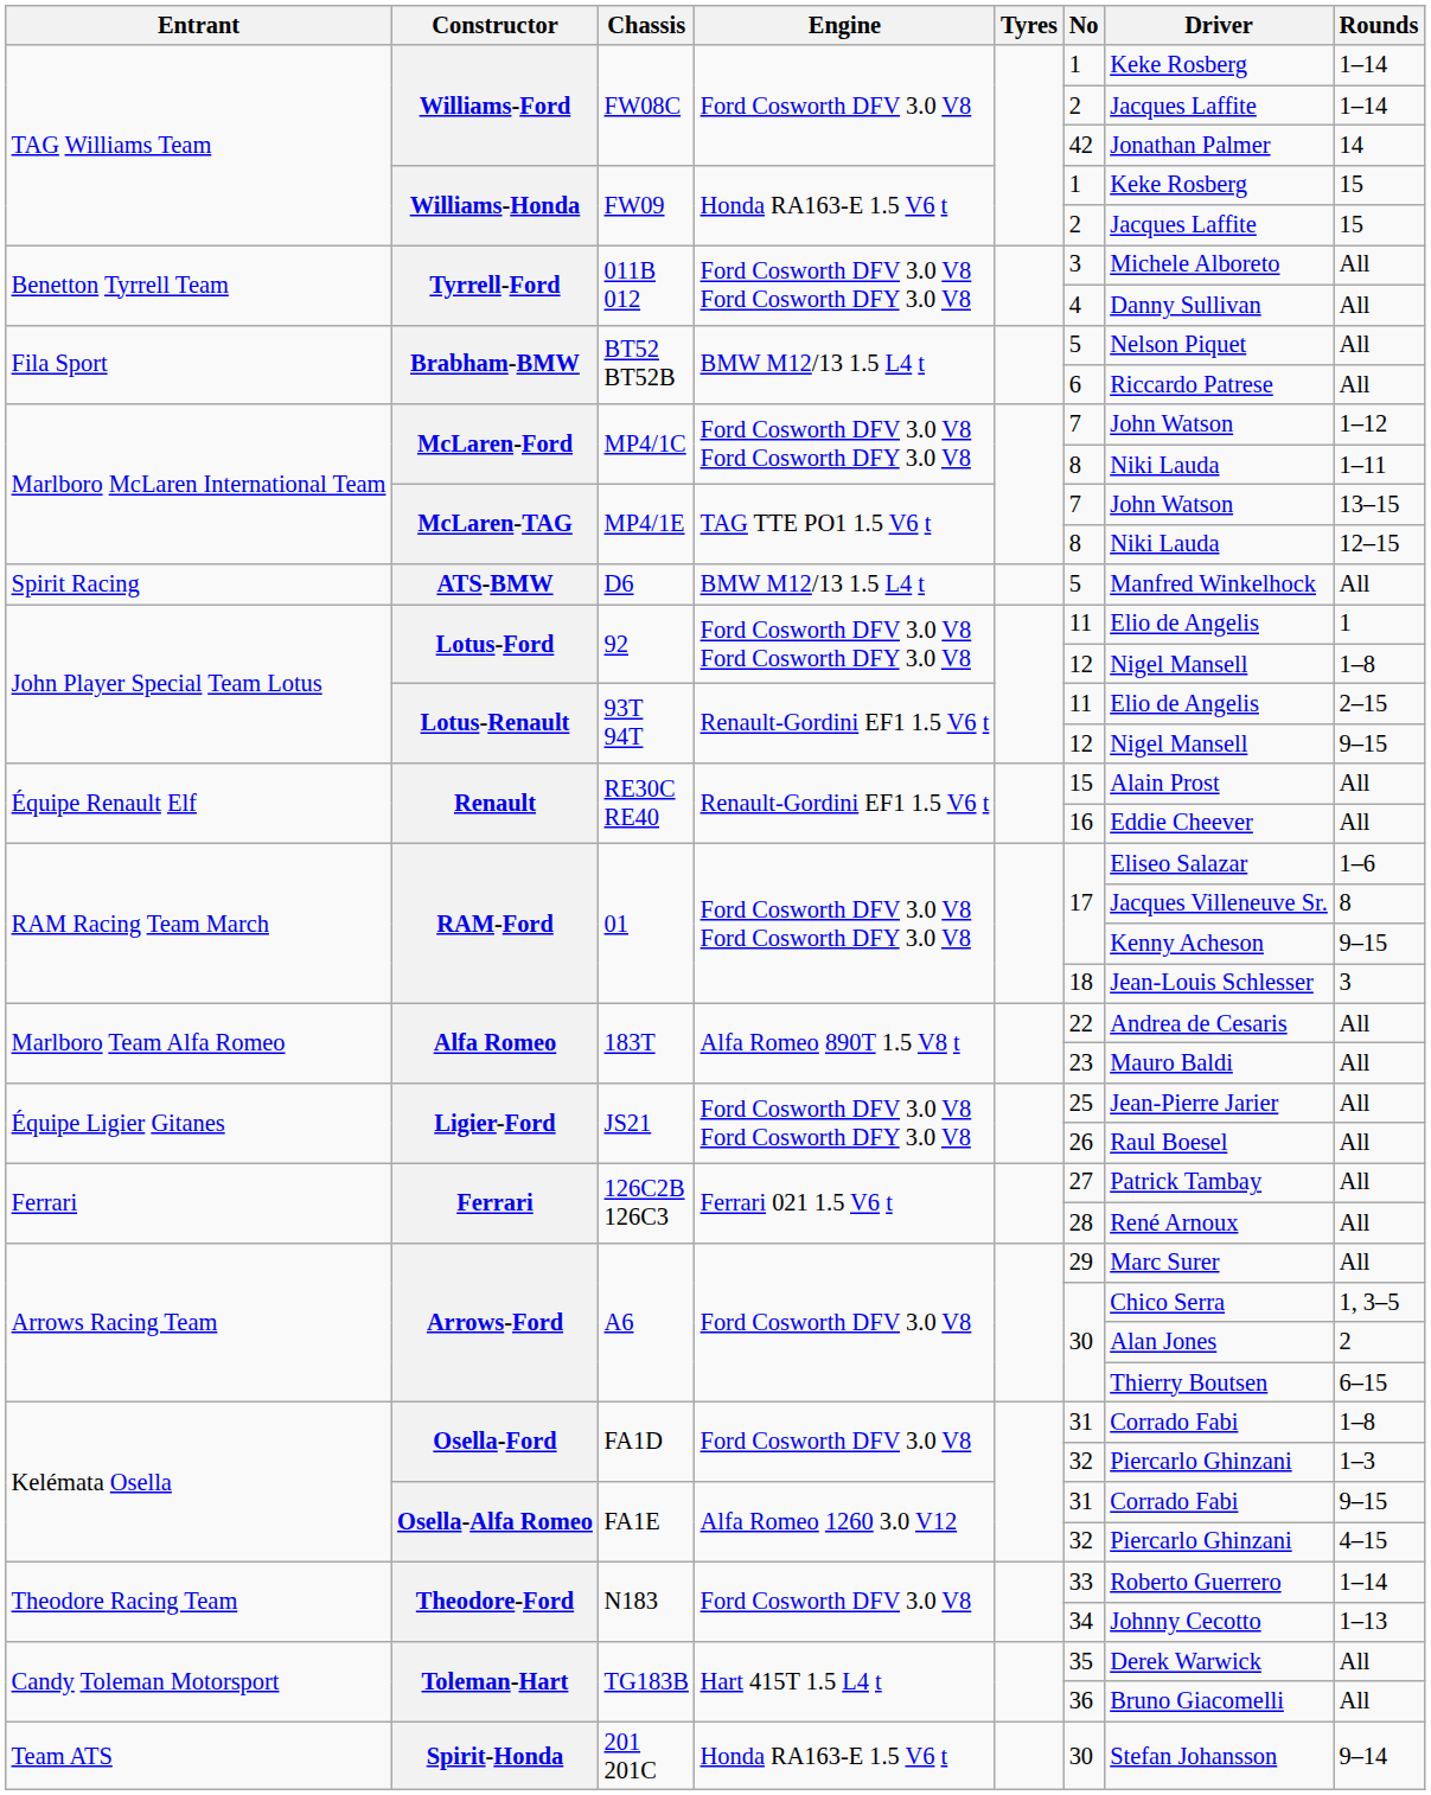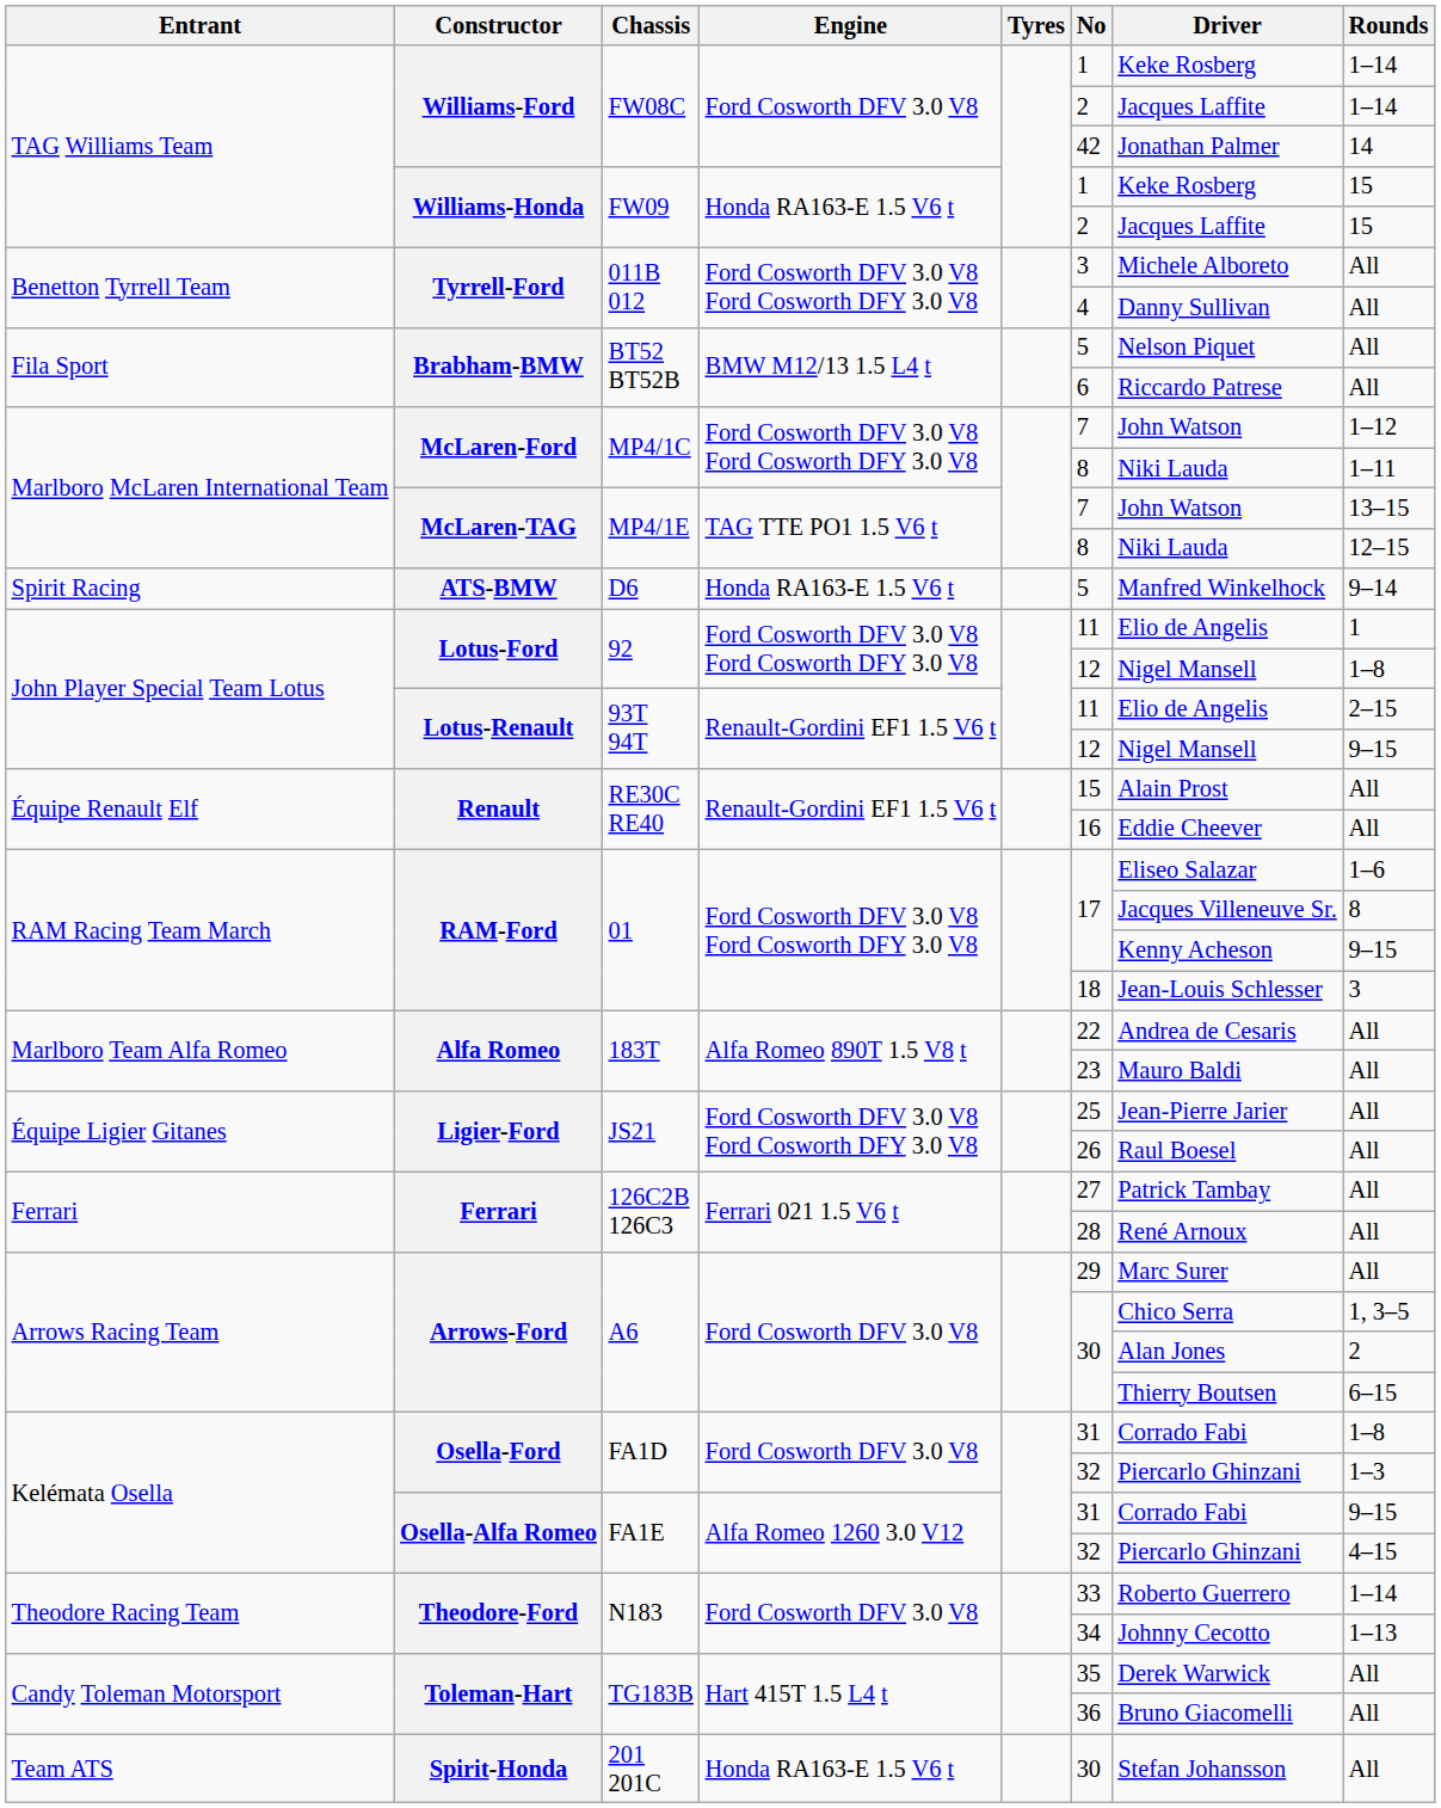 <table class="wikitable sortable" style="font-size: 85%">
 <tr>
 <th>Entrant</th>
 <th>Constructor</th>
 <th>Chassis</th>
 <th>Engine</th>
 <th>Tyres</th>
 <th>No</th>
 <th>Driver</th>
 <th>Rounds</th>
 </tr>
 <tr>
 <td rowspan="5"> <a href='#'>TAG</a> <a href='#'>Williams Team</a></td>
 <th rowspan="3"><a href='#'>Williams</a>-<a href='#'>Ford</a></th>
 <td rowspan="3"><a href='#'>FW08C</a></td>
 <td rowspan="3"><a href='#'>Ford Cosworth DFV</a> 3.0 <a href='#'>V8</a></td>
 <td rowspan="5"></td>
 <td>1</td>
 <td> <a href='#'>Keke Rosberg</a></td>
 <td>1–14</td>
 </tr>
 <tr>
 <td>2</td>
 <td> <a href='#'>Jacques Laffite</a></td>
 <td>1–14</td>
 </tr>
 <tr>
 <td>42</td>
 <td> <a href='#'>Jonathan Palmer</a></td>
 <td>14</td>
 </tr>
 <tr>
 <th rowspan="2"><a href='#'>Williams</a>-<a href='#'>Honda</a></th>
 <td rowspan="2"><a href='#'>FW09</a></td>
 <td rowspan="2"><a href='#'>Honda</a> RA163-E 1.5 <a href='#'>V6</a> <a href='#'>t</a></td>
 <td>1</td>
 <td> <a href='#'>Keke Rosberg</a></td>
 <td>15</td>
 </tr>
 <tr>
 <td>2</td>
 <td> <a href='#'>Jacques Laffite</a></td>
 <td>15</td>
 </tr>
 <tr>
 <td rowspan="2"> <a href='#'>Benetton</a> <a href='#'>Tyrrell Team</a></td>
 <th rowspan="2"><a href='#'>Tyrrell</a>-<a href='#'>Ford</a></th>
 <td rowspan="2"><a href='#'>011B</a><br><a href='#'>012</a></td>
 <td rowspan="2"><a href='#'>Ford Cosworth DFV</a> 3.0 <a href='#'>V8</a><br><a href='#'>Ford Cosworth DFY</a> 3.0 <a href='#'>V8</a></td>
 <td rowspan="2"></td>
 <td>3</td>
 <td> <a href='#'>Michele Alboreto</a></td>
 <td>All</td>
 </tr>
 <tr>
 <td>4</td>
 <td> <a href='#'>Danny Sullivan</a></td>
 <td>All</td>
 </tr>
 <tr>
 <td rowspan="2"> <a href='#'>Fila Sport</a></td>
 <th rowspan="2"><a href='#'>Brabham</a>-<a href='#'>BMW</a></th>
 <td rowspan="2"><a href='#'>BT52</a><br>BT52B</td>
 <td rowspan="2"><a href='#'>BMW M12</a>/13 1.5 <a href='#'>L4</a> <a href='#'>t</a></td>
 <td rowspan="2"></td>
 <td>5</td>
 <td> <a href='#'>Nelson Piquet</a></td>
 <td>All</td>
 </tr>
 <tr>
 <td>6</td>
 <td> <a href='#'>Riccardo Patrese</a></td>
 <td>All</td>
 </tr>
 <tr>
 <td rowspan="4" nowrap> <a href='#'>Marlboro</a> <a href='#'>McLaren International Team</a></td>
 <th rowspan="2"><a href='#'>McLaren</a>-<a href='#'>Ford</a></th>
 <td rowspan="2"><a href='#'>MP4/1C</a></td>
 <td rowspan="2"><a href='#'>Ford Cosworth DFV</a> 3.0 <a href='#'>V8</a><br><a href='#'>Ford Cosworth DFY</a> 3.0 <a href='#'>V8</a></td>
 <td rowspan="4"></td>
 <td>7</td>
 <td> <a href='#'>John Watson</a></td>
 <td>1–12</td>
 </tr>
 <tr>
 <td>8</td>
 <td> <a href='#'>Niki Lauda</a></td>
 <td>1–11</td>
 </tr>
 <tr>
 <th rowspan="2"><a href='#'>McLaren</a>-<a href='#'>TAG</a></th>
 <td rowspan="2"><a href='#'>MP4/1E</a></td>
 <td rowspan="2"><a href='#'>TAG</a> TTE PO1 1.5 <a href='#'>V6</a> <a href='#'>t</a></td>
 <td>7</td>
 <td> <a href='#'>John Watson</a></td>
 <td>13–15</td>
 </tr>
 <tr>
 <td>8</td>
 <td> <a href='#'>Niki Lauda</a></td>
 <td>12–15</td>
 </tr>
 <tr>
 <td> <a href='#'>Spirit Racing</a></td>
 <th><a href='#'>ATS</a>-<a href='#'>BMW</a></th>
 <td><a href='#'>D6</a></td>
-<td><a href='#'>BMW M12</a>/13 1.5 <a href='#'>L4</a> <a href='#'>t</a></td>
+<td><a href='#'>Honda</a> RA163-E 1.5 <a href='#'>V6</a> <a href='#'>t</a></td>
 <td></td>
 <td>5</td>
 <td> <a href='#'>Manfred Winkelhock</a></td>
-<td>All</td>
+<td>9–14</td>
 </tr>
 <tr>
 <td rowspan="4"> <a href='#'>John Player Special</a> <a href='#'>Team Lotus</a></td>
 <th rowspan="2"><a href='#'>Lotus</a>-<a href='#'>Ford</a></th>
 <td rowspan="2"><a href='#'>92</a></td>
 <td rowspan="2"><a href='#'>Ford Cosworth DFV</a> 3.0 <a href='#'>V8</a><br><a href='#'>Ford Cosworth DFY</a> 3.0 <a href='#'>V8</a></td>
 <td rowspan="4"></td>
 <td>11</td>
 <td> <a href='#'>Elio de Angelis</a></td>
 <td>1</td>
 </tr>
 <tr>
 <td>12</td>
 <td> <a href='#'>Nigel Mansell</a></td>
 <td>1–8</td>
 </tr>
 <tr>
 <th rowspan="2"><a href='#'>Lotus</a>-<a href='#'>Renault</a></th>
 <td rowspan="2"><a href='#'>93T</a><br><a href='#'>94T</a></td>
 <td rowspan="2"><a href='#'>Renault-Gordini</a> EF1 1.5 <a href='#'>V6</a> <a href='#'>t</a></td>
 <td>11</td>
 <td> <a href='#'>Elio de Angelis</a></td>
 <td>2–15</td>
 </tr>
 <tr>
 <td>12</td>
 <td> <a href='#'>Nigel Mansell</a></td>
 <td>9–15</td>
 </tr>
 <tr>
 <td rowspan="2"> <a href='#'>Équipe Renault</a> <a href='#'>Elf</a></td>
 <th rowspan="2"><a href='#'>Renault</a></th>
 <td rowspan="2"><a href='#'>RE30C</a><br><a href='#'>RE40</a></td>
 <td rowspan="2" nowrap><a href='#'>Renault-Gordini</a> EF1 1.5 <a href='#'>V6</a> <a href='#'>t</a></td>
 <td rowspan="2"></td>
 <td>15</td>
 <td> <a href='#'>Alain Prost</a></td>
 <td>All</td>
 </tr>
 <tr>
 <td>16</td>
 <td> <a href='#'>Eddie Cheever</a></td>
 <td>All</td>
 </tr>
 <tr>
 <td rowspan="4"> <a href='#'>RAM Racing</a> <a href='#'>Team March</a></td>
 <th rowspan="4"><a href='#'>RAM</a>-<a href='#'>Ford</a></th>
 <td rowspan="4"><a href='#'>01</a></td>
 <td rowspan="4"><a href='#'>Ford Cosworth DFV</a> 3.0 <a href='#'>V8</a><br><a href='#'>Ford Cosworth DFY</a> 3.0 <a href='#'>V8</a></td>
 <td rowspan="4"></td>
 <td rowspan="3">17</td>
 <td> <a href='#'>Eliseo Salazar</a></td>
 <td>1–6</td>
 </tr>
 <tr>
 <td nowrap> <a href='#'>Jacques Villeneuve Sr.</a></td>
 <td>8</td>
 </tr>
 <tr>
 <td> <a href='#'>Kenny Acheson</a></td>
 <td>9–15</td>
 </tr>
 <tr>
 <td>18</td>
 <td> <a href='#'>Jean-Louis Schlesser</a></td>
 <td>3</td>
 </tr>
 <tr>
 <td rowspan="2"> <a href='#'>Marlboro</a> <a href='#'>Team Alfa Romeo</a></td>
 <th rowspan="2"><a href='#'>Alfa Romeo</a></th>
 <td rowspan="2"><a href='#'>183T</a></td>
 <td rowspan="2"><a href='#'>Alfa Romeo</a> <a href='#'>890T</a> 1.5 <a href='#'>V8</a> <a href='#'>t</a></td>
 <td rowspan="2"></td>
 <td>22</td>
 <td> <a href='#'>Andrea de Cesaris</a></td>
 <td>All</td>
 </tr>
 <tr>
 <td>23</td>
 <td> <a href='#'>Mauro Baldi</a></td>
 <td>All</td>
 </tr>
 <tr>
 <td rowspan="2"> <a href='#'>Équipe Ligier</a> <a href='#'>Gitanes</a></td>
 <th rowspan="2"><a href='#'>Ligier</a>-<a href='#'>Ford</a></th>
 <td rowspan="2"><a href='#'>JS21</a></td>
 <td rowspan="2"><a href='#'>Ford Cosworth DFV</a> 3.0 <a href='#'>V8</a><br><a href='#'>Ford Cosworth DFY</a> 3.0 <a href='#'>V8</a></td>
 <td rowspan="2"></td>
 <td>25</td>
 <td> <a href='#'>Jean-Pierre Jarier</a></td>
 <td>All</td>
 </tr>
 <tr>
 <td>26</td>
 <td> <a href='#'>Raul Boesel</a></td>
 <td>All</td>
 </tr>
 <tr>
 <td rowspan="2"> <a href='#'>Ferrari</a></td>
 <th rowspan="2"><a href='#'>Ferrari</a></th>
 <td rowspan="2"><a href='#'>126C2B</a><br>126C3</td>
 <td rowspan="2"><a href='#'>Ferrari</a> 021 1.5 <a href='#'>V6</a> <a href='#'>t</a></td>
 <td rowspan="2"></td>
 <td>27</td>
 <td> <a href='#'>Patrick Tambay</a></td>
 <td>All</td>
 </tr>
 <tr>
 <td>28</td>
 <td> <a href='#'>René Arnoux</a></td>
 <td>All</td>
 </tr>
 <tr>
 <td rowspan="4"> <a href='#'>Arrows Racing Team</a></td>
 <th rowspan="4"><a href='#'>Arrows</a>-<a href='#'>Ford</a></th>
 <td rowspan="4"><a href='#'>A6</a></td>
 <td rowspan="4"><a href='#'>Ford Cosworth DFV</a> 3.0 <a href='#'>V8</a></td>
 <td rowspan="4"></td>
 <td>29</td>
 <td> <a href='#'>Marc Surer</a></td>
 <td>All</td>
 </tr>
 <tr>
 <td rowspan="3">30</td>
 <td> <a href='#'>Chico Serra</a></td>
 <td>1, 3–5</td>
 </tr>
 <tr>
 <td> <a href='#'>Alan Jones</a></td>
 <td>2</td>
 </tr>
 <tr>
 <td> <a href='#'>Thierry Boutsen</a></td>
 <td>6–15</td>
 </tr>
 <tr>
 <td rowspan="4"> Kelémata <a href='#'>Osella</a></td>
 <th rowspan="2"><a href='#'>Osella</a>-<a href='#'>Ford</a></th>
 <td rowspan="2">FA1D</td>
 <td rowspan="2"><a href='#'>Ford Cosworth DFV</a> 3.0 <a href='#'>V8</a></td>
 <td rowspan="4"></td>
 <td>31</td>
 <td> <a href='#'>Corrado Fabi</a></td>
 <td>1–8</td>
 </tr>
 <tr>
 <td>32</td>
 <td> <a href='#'>Piercarlo Ghinzani</a></td>
 <td>1–3</td>
 </tr>
 <tr>
 <th rowspan="2"><a href='#'>Osella</a>-<a href='#'>Alfa Romeo</a></th>
 <td rowspan="2">FA1E</td>
 <td rowspan="2"><a href='#'>Alfa Romeo</a> <a href='#'>1260</a> 3.0 <a href='#'>V12</a></td>
 <td>31</td>
 <td> <a href='#'>Corrado Fabi</a></td>
 <td>9–15</td>
 </tr>
 <tr>
 <td>32</td>
 <td> <a href='#'>Piercarlo Ghinzani</a></td>
 <td>4–15</td>
 </tr>
 <tr>
 <td rowspan="2"> <a href='#'>Theodore Racing Team</a></td>
 <th rowspan="2"><a href='#'>Theodore</a>-<a href='#'>Ford</a></th>
 <td rowspan="2">N183</td>
 <td rowspan="2"><a href='#'>Ford Cosworth DFV</a> 3.0 <a href='#'>V8</a></td>
 <td rowspan="2"></td>
 <td>33</td>
 <td> <a href='#'>Roberto Guerrero</a></td>
 <td>1–14</td>
 </tr>
 <tr>
 <td>34</td>
 <td> <a href='#'>Johnny Cecotto</a></td>
 <td>1–13</td>
 </tr>
 <tr>
 <td rowspan="2"> <a href='#'>Candy</a> <a href='#'>Toleman Motorsport</a></td>
 <th rowspan="2"><a href='#'>Toleman</a>-<a href='#'>Hart</a></th>
 <td rowspan="2"><a href='#'>TG183B</a></td>
 <td rowspan="2"><a href='#'>Hart</a> 415T 1.5 <a href='#'>L4</a> <a href='#'>t</a></td>
 <td rowspan="2"></td>
 <td>35</td>
 <td> <a href='#'>Derek Warwick</a></td>
 <td>All</td>
 </tr>
 <tr>
 <td>36</td>
 <td> <a href='#'>Bruno Giacomelli</a></td>
 <td>All</td>
 </tr>
 <tr>
 <td> <a href='#'>Team ATS</a></td>
 <th><a href='#'>Spirit</a>-<a href='#'>Honda</a></th>
 <td><a href='#'>201</a><br>201C</td>
 <td><a href='#'>Honda</a> RA163-E 1.5 <a href='#'>V6</a> <a href='#'>t</a></td>
 <td></td>
 <td>30</td>
 <td> <a href='#'>Stefan Johansson</a></td>
-<td>9–14</td>
+<td>All</td>
 </tr>
 </table>
